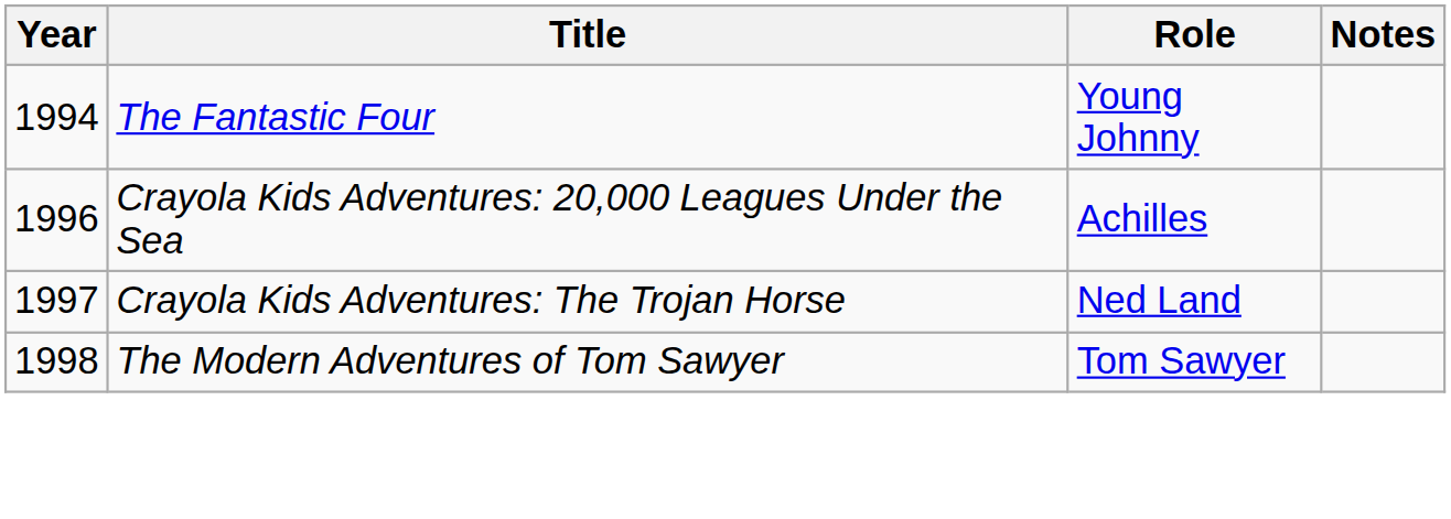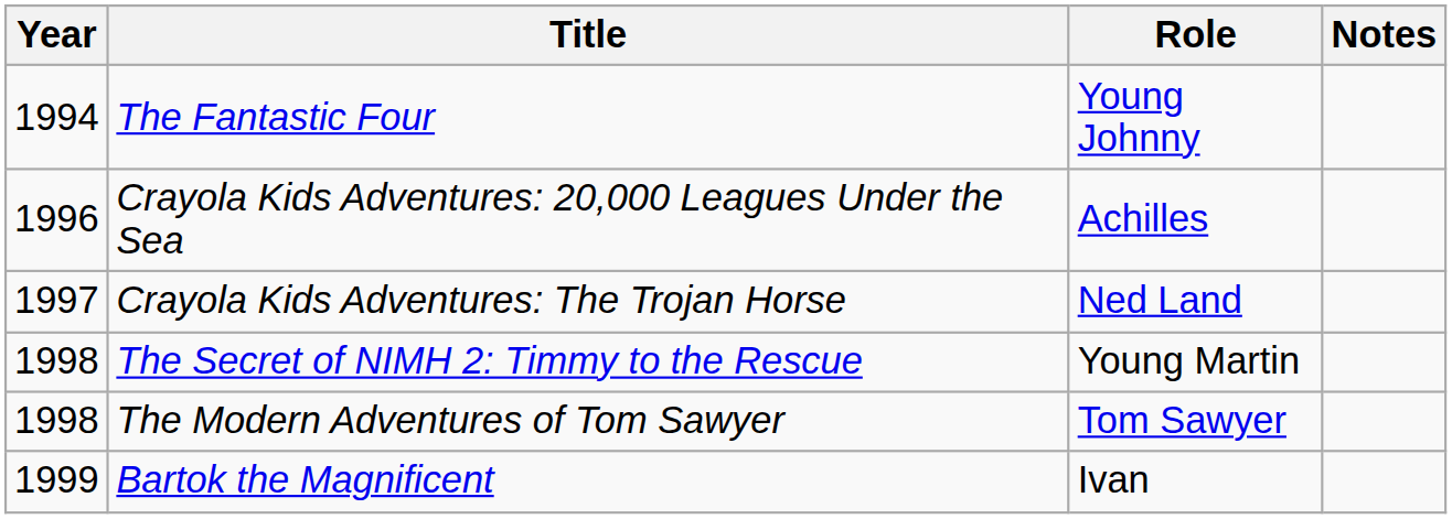 <table class="wikitable sortable">
 <tr>
 <th>Year</th>
 <th>Title</th>
 <th>Role</th>
 <th>Notes</th>
 </tr>
 <tr>
 <td>1994</td>
 <td><a href='#'><em>The Fantastic Four</em></a></td>
 <td><a href='#'>Young Johnny</a></td>
 <td></td>
 </tr>
 <tr>
 <td>1996</td>
 <td><em>Crayola Kids Adventures: 20,000 Leagues Under the Sea</em></td>
 <td><a href='#'>Achilles</a></td>
 <td></td>
 </tr>
 <tr>
 <td>1997</td>
 <td><em>Crayola Kids Adventures: The Trojan Horse</em></td>
 <td><a href='#'>Ned Land</a></td>
 <td></td>
 </tr>
 <tr>
 <td>1998</td>
+<td><em><a href='#'>The Secret of NIMH 2: Timmy to the Rescue</a></em></td>
+<td>Young Martin</td>
+<td></td>
+</tr>
+<tr>
+<td>1998</td>
 <td><em>The Modern Adventures of Tom Sawyer</em></td>
 <td><a href='#'>Tom Sawyer</a></td>
 <td></td>
 </tr>
+<tr>
+<td>1999</td>
+<td><em><a href='#'>Bartok the Magnificent</a></em></td>
+<td>Ivan</td>
+<td></td>
+</tr>
 </table>
